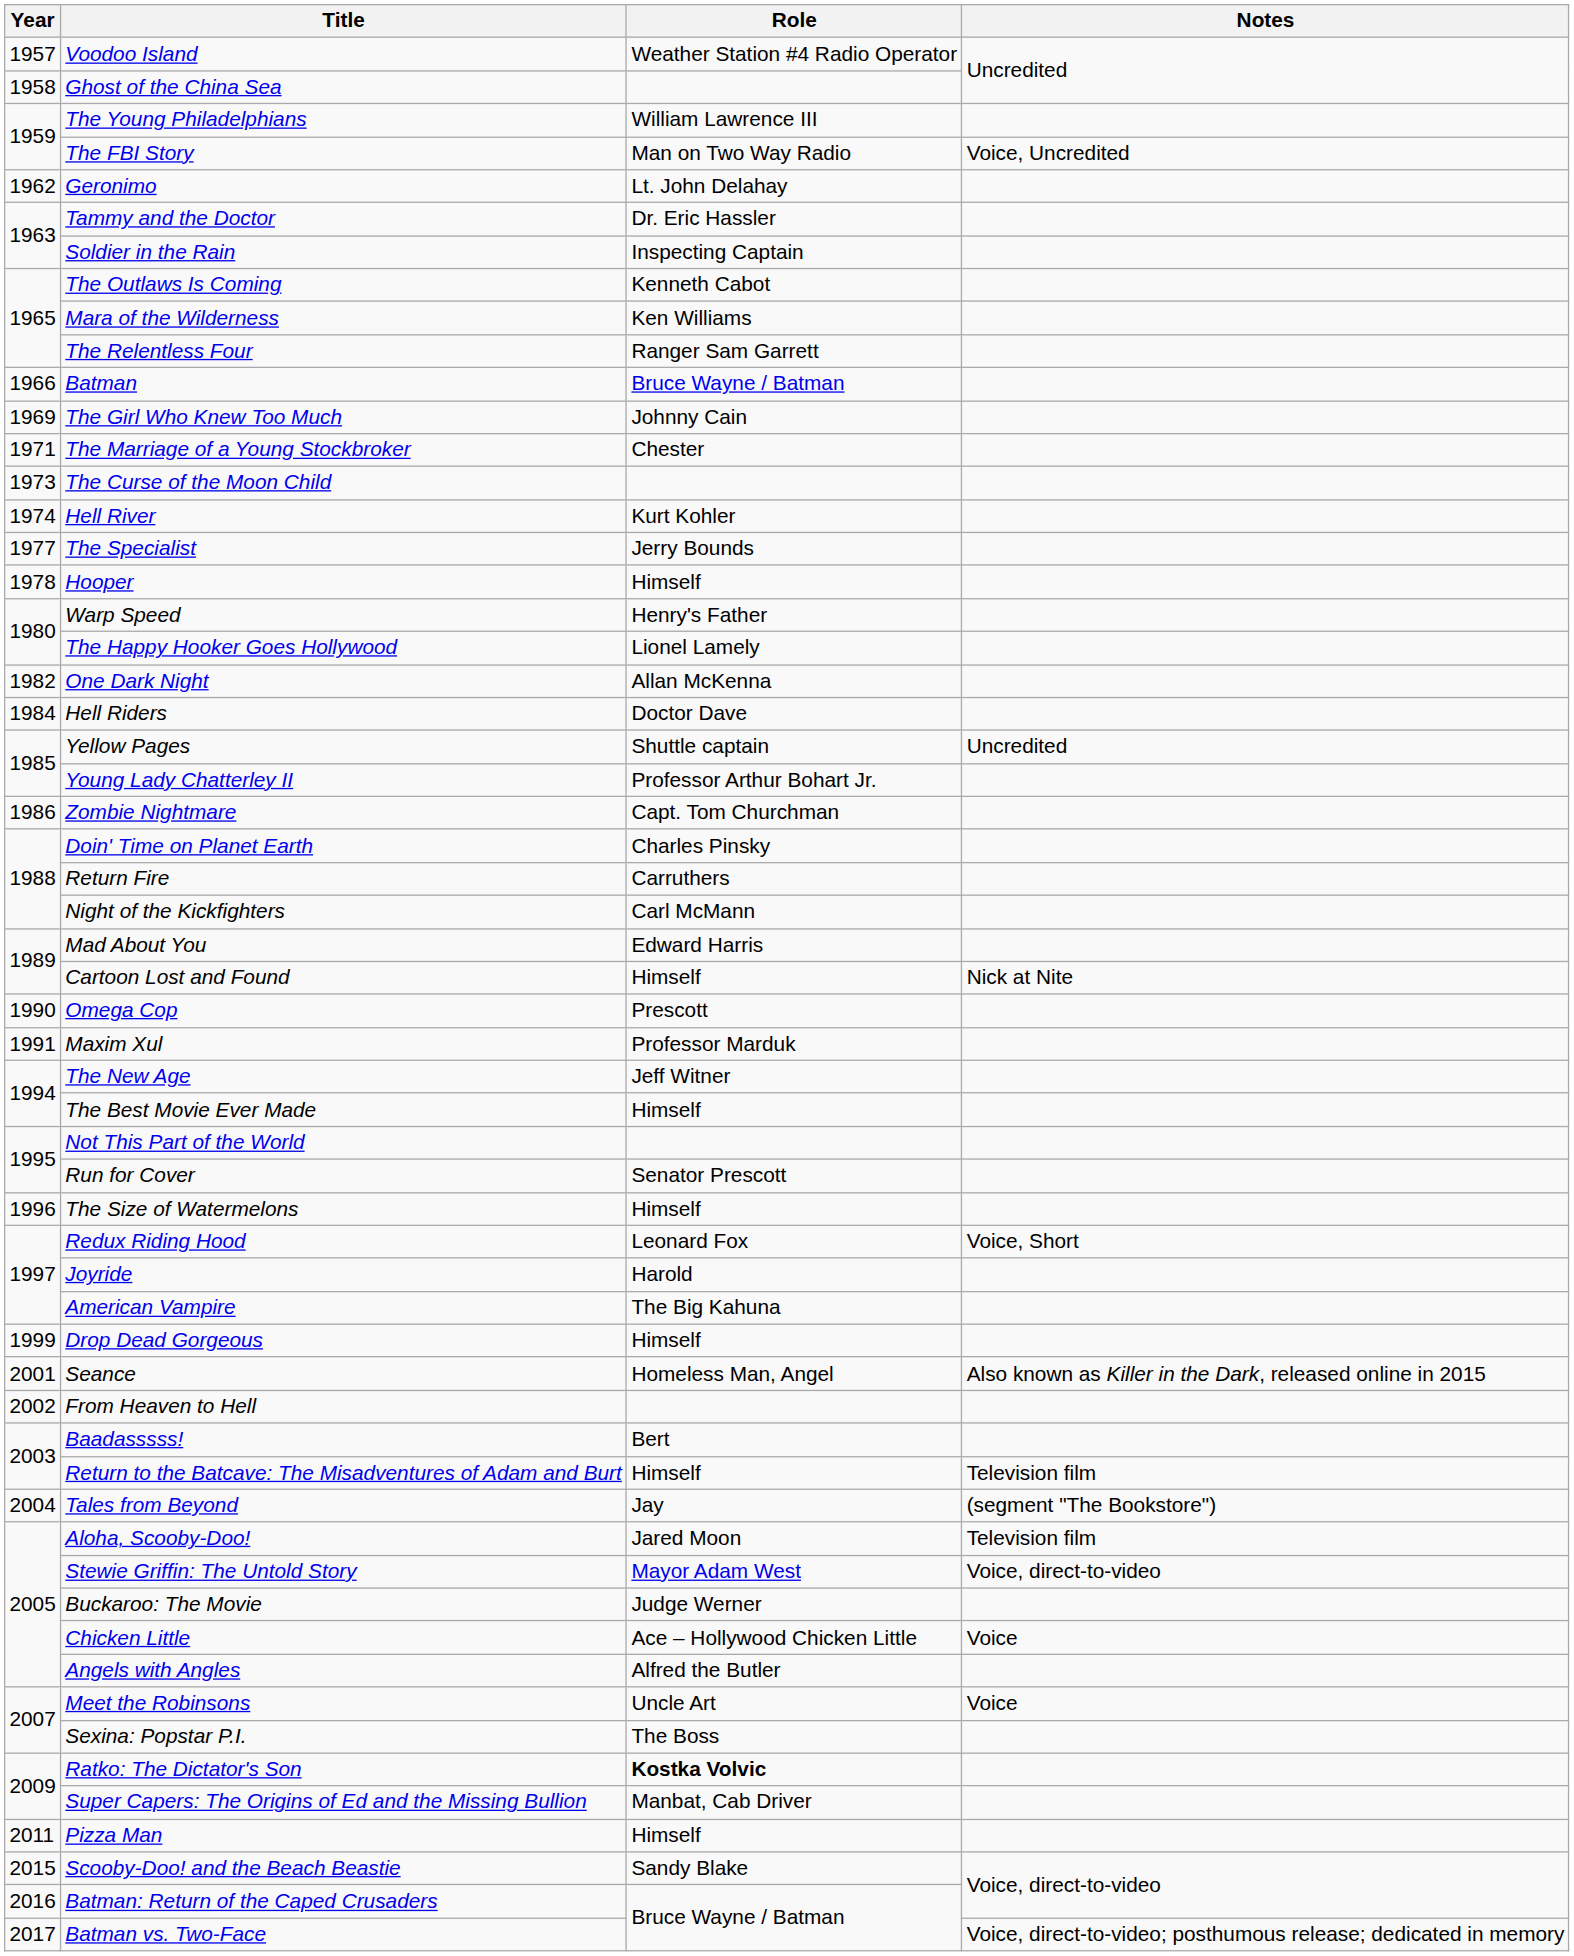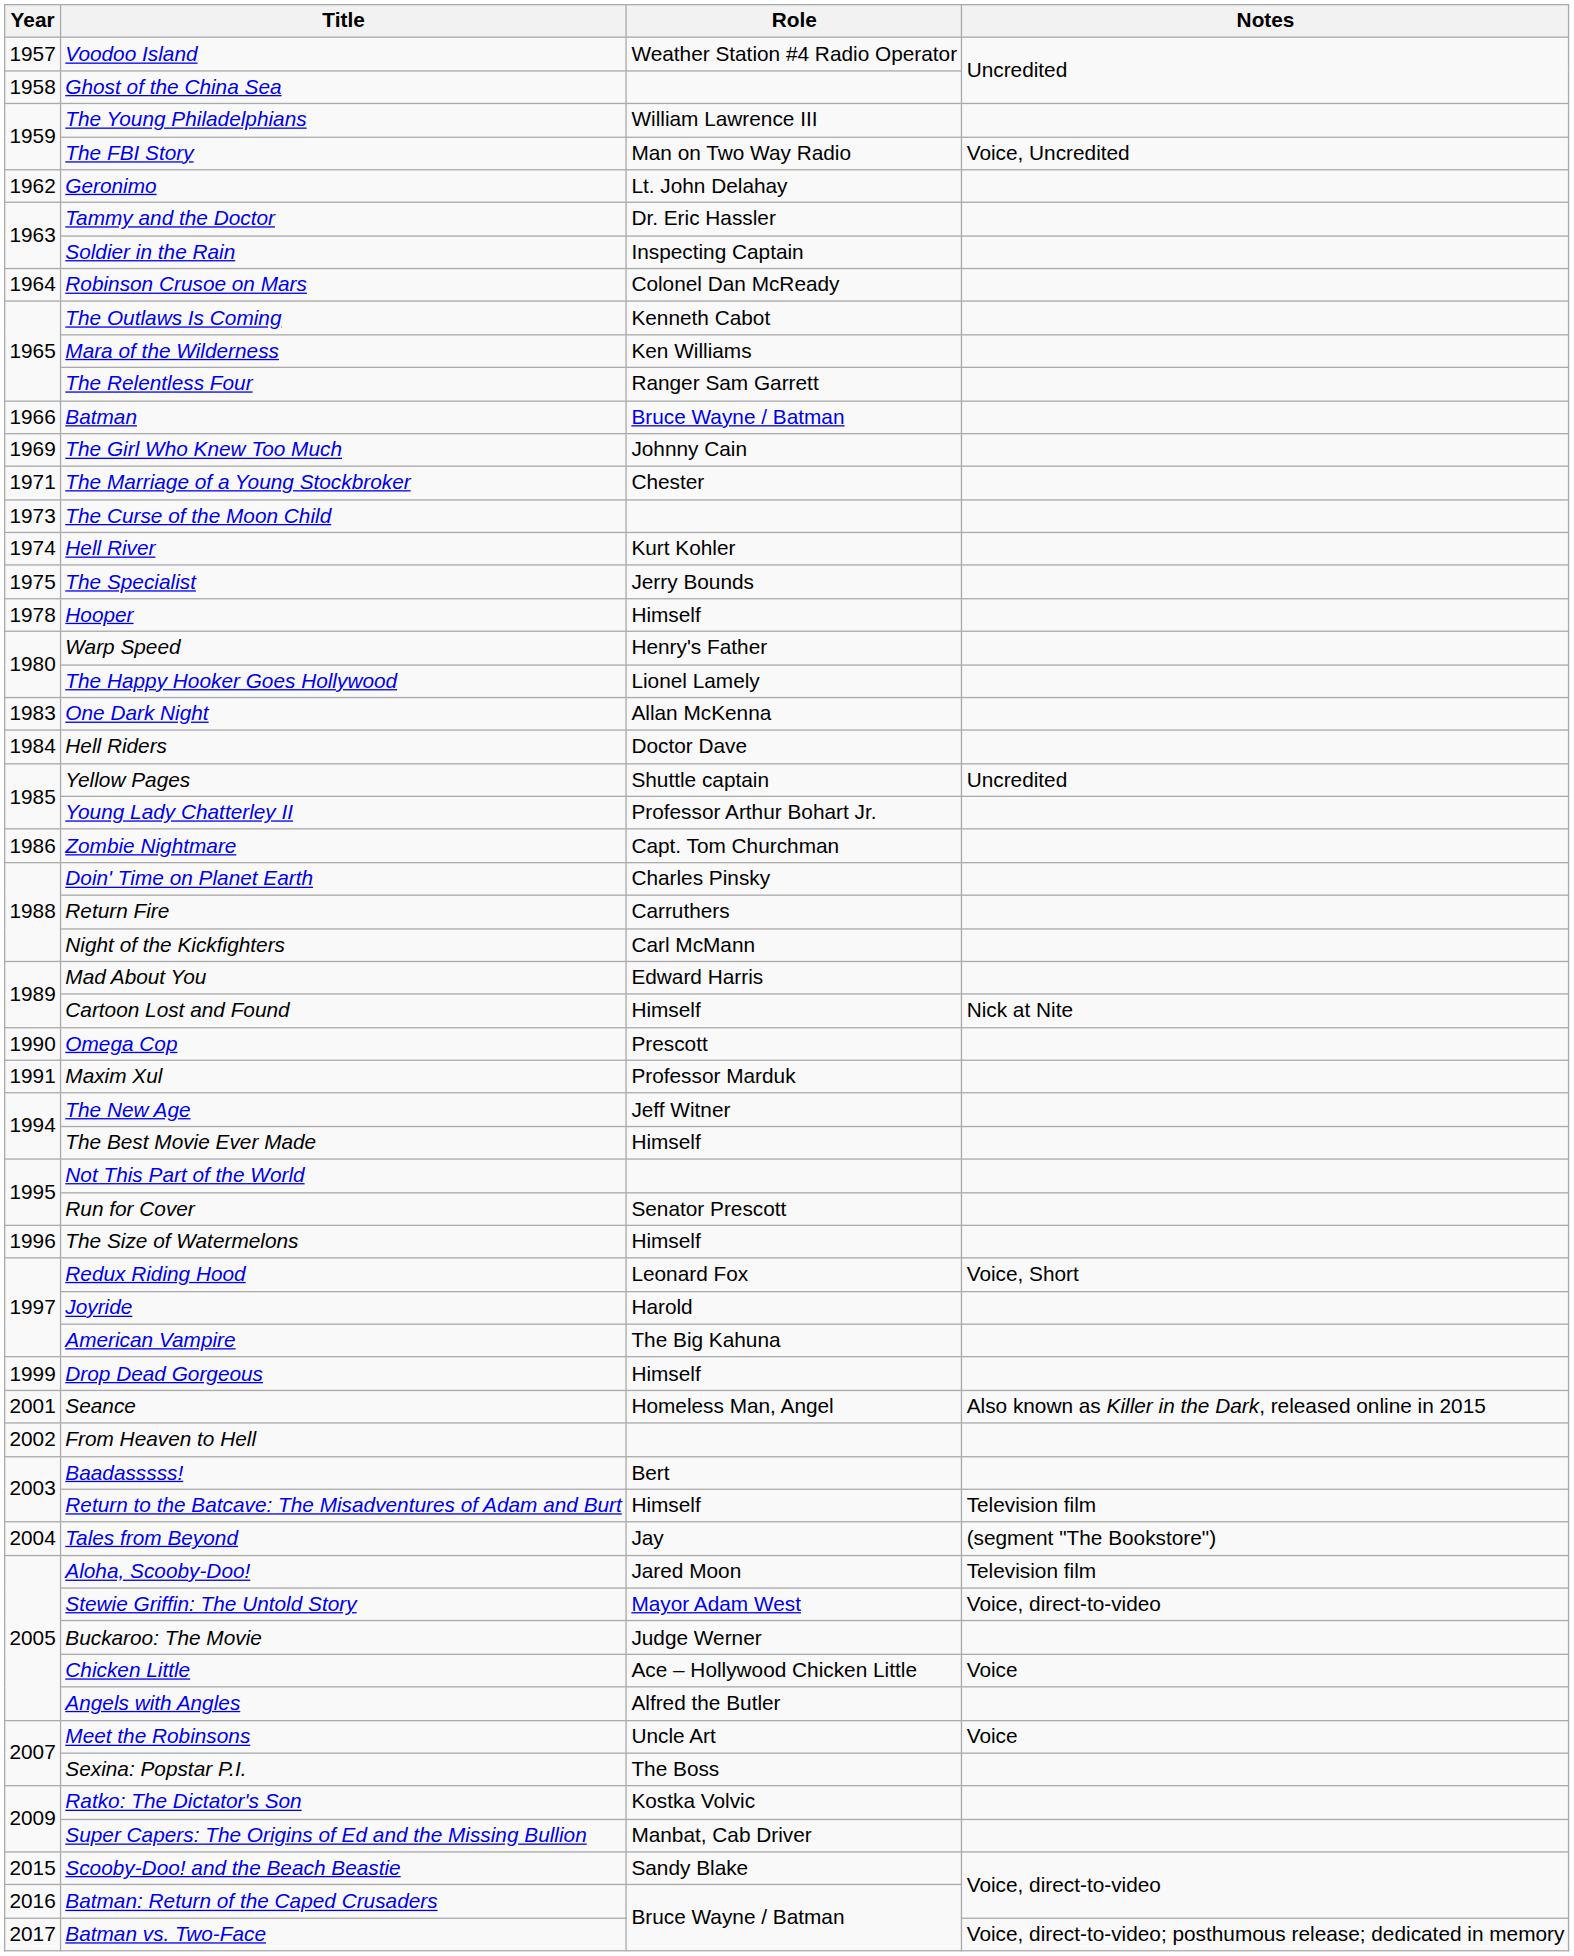 <table class="wikitable sortable">
 <tr>
 <th>Year</th>
 <th>Title</th>
 <th>Role</th>
 <th class="unsortable">Notes</th>
 </tr>
 <tr>
 <td>1957</td>
 <td><em><a href='#'>Voodoo Island</a></em></td>
 <td>Weather Station #4 Radio Operator</td>
 <td rowspan="2">Uncredited</td>
 </tr>
 <tr>
 <td>1958</td>
 <td><em><a href='#'>Ghost of the China Sea</a></em></td>
 <td></td>
 </tr>
 <tr>
 <td rowspan="2">1959</td>
 <td><em><a href='#'>The Young Philadelphians</a></em></td>
 <td>William Lawrence III</td>
 <td></td>
 </tr>
 <tr>
 <td><em><a href='#'>The FBI Story</a></em></td>
 <td>Man on Two Way Radio</td>
 <td>Voice, Uncredited</td>
 </tr>
 <tr>
 <td>1962</td>
 <td><em><a href='#'>Geronimo</a></em></td>
 <td>Lt. John Delahay</td>
 <td></td>
 </tr>
 <tr>
 <td rowspan="2">1963</td>
 <td><em><a href='#'>Tammy and the Doctor</a></em></td>
 <td>Dr. Eric Hassler</td>
 <td></td>
 </tr>
 <tr>
 <td><em><a href='#'>Soldier in the Rain</a></em></td>
 <td>Inspecting Captain</td>
+<td></td>
+</tr>
+<tr>
+<td>1964</td>
+<td><em><a href='#'>Robinson Crusoe on Mars</a></em></td>
+<td>Colonel Dan McReady</td>
 <td></td>
 </tr>
 <tr>
 <td rowspan="3">1965</td>
 <td><em><a href='#'>The Outlaws Is Coming</a></em></td>
 <td>Kenneth Cabot</td>
 <td></td>
 </tr>
 <tr>
 <td><em><a href='#'>Mara of the Wilderness</a></em></td>
 <td>Ken Williams</td>
 <td></td>
 </tr>
 <tr>
 <td><em><a href='#'>The Relentless Four</a></em></td>
 <td>Ranger Sam Garrett</td>
 <td></td>
 </tr>
 <tr>
 <td>1966</td>
 <td><em><a href='#'>Batman</a></em></td>
 <td><a href='#'>Bruce Wayne / Batman</a></td>
 <td></td>
 </tr>
 <tr>
 <td>1969</td>
 <td><em><a href='#'>The Girl Who Knew Too Much</a></em></td>
 <td>Johnny Cain</td>
 <td></td>
 </tr>
 <tr>
 <td>1971</td>
 <td><em><a href='#'>The Marriage of a Young Stockbroker</a></em></td>
 <td>Chester</td>
 <td></td>
 </tr>
 <tr>
 <td>1973</td>
 <td><em><a href='#'>The Curse of the Moon Child</a></em></td>
 <td></td>
 <td></td>
 </tr>
 <tr>
 <td>1974</td>
 <td><em><a href='#'>Hell River</a></em></td>
 <td>Kurt Kohler</td>
 <td></td>
 </tr>
 <tr>
-<td>1977</td>
+<td>1975</td>
 <td><em><a href='#'>The Specialist</a></em></td>
 <td>Jerry Bounds</td>
 <td></td>
 </tr>
 <tr>
 <td>1978</td>
 <td><em><a href='#'>Hooper</a></em></td>
 <td>Himself</td>
 <td></td>
 </tr>
 <tr>
 <td rowspan="2">1980</td>
 <td><em>Warp Speed</em></td>
 <td>Henry's Father</td>
 <td></td>
 </tr>
 <tr>
 <td><em><a href='#'>The Happy Hooker Goes Hollywood</a></em></td>
 <td>Lionel Lamely</td>
 <td></td>
 </tr>
 <tr>
-<td>1982</td>
+<td>1983</td>
 <td><em><a href='#'>One Dark Night</a></em></td>
 <td>Allan McKenna</td>
 <td></td>
 </tr>
 <tr>
 <td>1984</td>
 <td><em>Hell Riders</em></td>
 <td>Doctor Dave</td>
 <td></td>
 </tr>
 <tr>
 <td rowspan="2">1985</td>
 <td><em>Yellow Pages</em></td>
 <td>Shuttle captain</td>
 <td>Uncredited</td>
 </tr>
 <tr>
 <td><em><a href='#'>Young Lady Chatterley II</a></em></td>
 <td>Professor Arthur Bohart Jr.</td>
 <td></td>
 </tr>
 <tr>
 <td>1986</td>
 <td><em><a href='#'>Zombie Nightmare</a></em></td>
 <td>Capt. Tom Churchman</td>
 <td></td>
 </tr>
 <tr>
 <td rowspan="3">1988</td>
 <td><em><a href='#'>Doin' Time on Planet Earth</a></em></td>
 <td>Charles Pinsky</td>
 <td></td>
 </tr>
 <tr>
 <td><em>Return Fire</em></td>
 <td>Carruthers</td>
 <td></td>
 </tr>
 <tr>
 <td><em>Night of the Kickfighters</em></td>
 <td>Carl McMann</td>
 <td></td>
 </tr>
 <tr>
 <td rowspan="2">1989</td>
 <td><em>Mad About You</em></td>
 <td>Edward Harris</td>
 <td></td>
 </tr>
 <tr>
 <td><em>Cartoon Lost and Found</em></td>
 <td>Himself</td>
 <td>Nick at Nite</td>
 </tr>
 <tr>
 <td>1990</td>
 <td><em><a href='#'>Omega Cop</a></em></td>
 <td>Prescott</td>
 <td></td>
 </tr>
 <tr>
 <td>1991</td>
 <td><em>Maxim Xul</em></td>
 <td>Professor Marduk</td>
 <td></td>
 </tr>
 <tr>
 <td rowspan="2">1994</td>
 <td><em><a href='#'>The New Age</a></em></td>
 <td>Jeff Witner</td>
 <td></td>
 </tr>
 <tr>
 <td><em>The Best Movie Ever Made</em></td>
 <td>Himself</td>
 <td></td>
 </tr>
 <tr>
 <td rowspan="2">1995</td>
 <td><em><a href='#'>Not This Part of the World</a></em></td>
 <td></td>
 <td></td>
 </tr>
 <tr>
 <td><em>Run for Cover</em></td>
 <td>Senator Prescott</td>
 <td></td>
 </tr>
 <tr>
 <td>1996</td>
 <td><em>The Size of Watermelons</em></td>
 <td>Himself</td>
 <td></td>
 </tr>
 <tr>
 <td rowspan="3">1997</td>
 <td><em><a href='#'>Redux Riding Hood</a></em></td>
 <td>Leonard Fox</td>
 <td>Voice, Short</td>
 </tr>
 <tr>
 <td><em><a href='#'>Joyride</a></em></td>
 <td>Harold</td>
 <td></td>
 </tr>
 <tr>
 <td><em><a href='#'>American Vampire</a></em></td>
 <td>The Big Kahuna</td>
 <td></td>
 </tr>
 <tr>
 <td>1999</td>
 <td><em><a href='#'>Drop Dead Gorgeous</a></em></td>
 <td>Himself</td>
 <td></td>
 </tr>
 <tr>
 <td>2001</td>
 <td><em>Seance</em></td>
 <td>Homeless Man, Angel</td>
 <td>Also known as <em>Killer in the Dark</em>, released online in 2015</td>
 </tr>
 <tr>
 <td>2002</td>
 <td><em>From Heaven to Hell</em></td>
 <td></td>
 <td></td>
 </tr>
 <tr>
 <td rowspan="2">2003</td>
 <td><em><a href='#'>Baadasssss!</a></em></td>
 <td>Bert</td>
 <td></td>
 </tr>
 <tr>
 <td><em><a href='#'>Return to the Batcave: The Misadventures of Adam and Burt</a></em></td>
 <td>Himself</td>
 <td>Television film</td>
 </tr>
 <tr>
 <td>2004</td>
 <td><em><a href='#'>Tales from Beyond</a></em></td>
 <td>Jay</td>
 <td>(segment "The Bookstore")</td>
 </tr>
 <tr>
 <td rowspan="5">2005</td>
 <td><em><a href='#'>Aloha, Scooby-Doo!</a></em></td>
 <td>Jared Moon</td>
 <td>Television film</td>
 </tr>
 <tr>
 <td><em><a href='#'>Stewie Griffin: The Untold Story</a></em></td>
 <td><a href='#'>Mayor Adam West</a></td>
 <td>Voice, direct-to-video</td>
 </tr>
 <tr>
 <td><em>Buckaroo: The Movie</em></td>
 <td>Judge Werner</td>
 <td></td>
 </tr>
 <tr>
 <td><em><a href='#'>Chicken Little</a></em></td>
 <td>Ace – Hollywood Chicken Little</td>
 <td>Voice</td>
 </tr>
 <tr>
 <td><em><a href='#'>Angels with Angles</a></em></td>
 <td>Alfred the Butler</td>
 <td></td>
 </tr>
 <tr>
 <td rowspan="2">2007</td>
 <td><em><a href='#'>Meet the Robinsons</a></em></td>
 <td>Uncle Art</td>
 <td>Voice</td>
 </tr>
 <tr>
 <td><em>Sexina: Popstar P.I.</em></td>
 <td>The Boss</td>
 <td></td>
 </tr>
 <tr>
 <td rowspan="2">2009</td>
 <td><em><a href='#'>Ratko: The Dictator's Son</a></em></td>
-<td><strong>Kostka Volvic</strong></td>
+<td>Kostka Volvic</td>
 <td></td>
 </tr>
 <tr>
 <td><em><a href='#'>Super Capers: The Origins of Ed and the Missing Bullion</a></em></td>
 <td>Manbat, Cab Driver</td>
-<td></td>
-</tr>
-<tr>
-<td>2011</td>
-<td><em><a href='#'>Pizza Man</a></em></td>
-<td>Himself</td>
 <td></td>
 </tr>
 <tr>
 <td>2015</td>
 <td><em><a href='#'>Scooby-Doo! and the Beach Beastie</a></em></td>
 <td>Sandy Blake</td>
 <td rowspan="2">Voice, direct-to-video</td>
 </tr>
 <tr>
 <td>2016</td>
 <td><em><a href='#'>Batman: Return of the Caped Crusaders</a></em></td>
 <td rowspan="2">Bruce Wayne / Batman</td>
 </tr>
 <tr>
 <td>2017</td>
 <td><em><a href='#'>Batman vs. Two-Face</a></em></td>
 <td>Voice, direct-to-video; posthumous release; dedicated in memory</td>
 </tr>
 </table>
